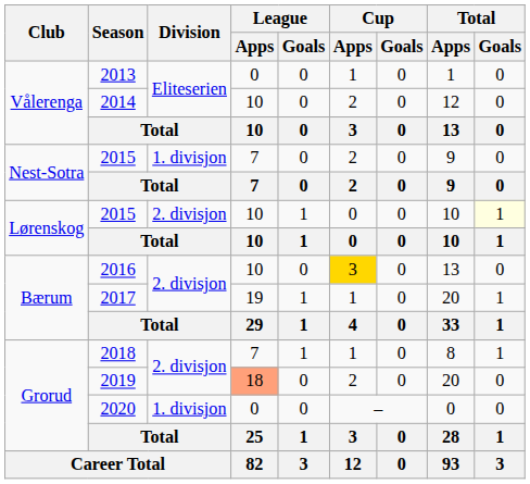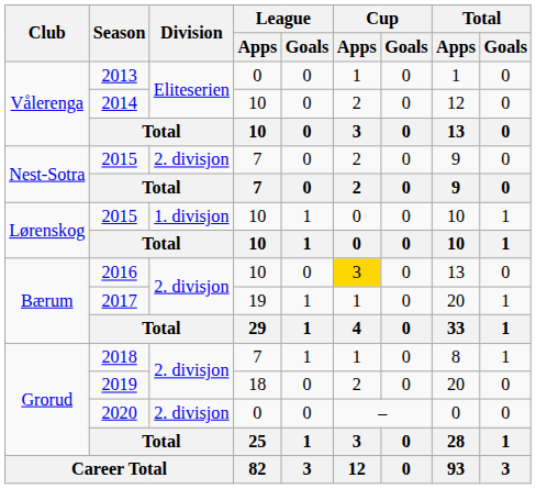 <table class="wikitable" style="text-align: center;">
 <tr>
 <th rowspan="2">Club</th>
 <th rowspan="2">Season</th>
 <th rowspan="2">Division</th>
 <th colspan="2">League</th>
 <th colspan="2">Cup</th>
 <th colspan="2">Total</th>
 </tr>
 <tr>
 <th>Apps</th>
 <th>Goals</th>
 <th>Apps</th>
 <th>Goals</th>
 <th>Apps</th>
 <th>Goals</th>
 </tr>
 <tr>
 <td rowspan="3" valign="center"><a href='#'>Vålerenga</a></td>
 <td><a href='#'>2013</a></td>
 <td rowspan="2" valign="center"><a href='#'>Eliteserien</a></td>
 <td>0</td>
 <td>0</td>
 <td>1</td>
 <td>0</td>
 <td>1</td>
 <td>0</td>
 </tr>
 <tr>
 <td><a href='#'>2014</a></td>
 <td>10</td>
 <td>0</td>
 <td>2</td>
 <td>0</td>
 <td>12</td>
 <td>0</td>
 </tr>
 <tr>
 <th colspan="2">Total</th>
 <th>10</th>
 <th>0</th>
 <th>3</th>
 <th>0</th>
 <th>13</th>
 <th>0</th>
 </tr>
 <tr>
 <td rowspan="2" valign="center"><a href='#'>Nest-Sotra</a></td>
 <td><a href='#'>2015</a></td>
-<td rowspan="1" valign="center"><a href='#'>1. divisjon</a></td>
+<td rowspan="1" valign="center"><a href='#'>2. divisjon</a></td>
 <td>7</td>
 <td>0</td>
 <td>2</td>
 <td>0</td>
 <td>9</td>
 <td>0</td>
 </tr>
 <tr>
 <th colspan="2">Total</th>
 <th>7</th>
 <th>0</th>
 <th>2</th>
 <th>0</th>
 <th>9</th>
 <th>0</th>
 </tr>
 <tr>
 <td rowspan="2" valign="center"><a href='#'>Lørenskog</a></td>
 <td><a href='#'>2015</a></td>
-<td rowspan="1" valign="center"><a href='#'>2. divisjon</a></td>
+<td rowspan="1" valign="center"><a href='#'>1. divisjon</a></td>
 <td>10</td>
 <td>1</td>
 <td>0</td>
 <td>0</td>
 <td>10</td>
-<td style="background: lightyellow;">1</td>
+<td>1</td>
 </tr>
 <tr>
 <th colspan="2">Total</th>
 <th>10</th>
 <th>1</th>
 <th>0</th>
 <th>0</th>
 <th>10</th>
 <th>1</th>
 </tr>
 <tr>
 <td rowspan="3" valign="center"><a href='#'>Bærum</a></td>
 <td><a href='#'>2016</a></td>
 <td rowspan="2" valign="center"><a href='#'>2. divisjon</a></td>
 <td>10</td>
 <td>0</td>
 <td style="background: gold;">3</td>
 <td>0</td>
 <td>13</td>
 <td>0</td>
 </tr>
 <tr>
 <td><a href='#'>2017</a></td>
 <td>19</td>
 <td>1</td>
 <td>1</td>
 <td>0</td>
 <td>20</td>
 <td>1</td>
 </tr>
 <tr>
 <th colspan="2">Total</th>
 <th>29</th>
 <th>1</th>
 <th>4</th>
 <th>0</th>
 <th>33</th>
 <th>1</th>
 </tr>
 <tr>
 <td rowspan="4" valign="center"><a href='#'>Grorud</a></td>
 <td><a href='#'>2018</a></td>
 <td rowspan="2" valign="center"><a href='#'>2. divisjon</a></td>
 <td>7</td>
 <td>1</td>
 <td>1</td>
 <td>0</td>
 <td>8</td>
 <td>1</td>
 </tr>
 <tr>
 <td><a href='#'>2019</a></td>
-<td style="background: lightsalmon;">18</td>
+<td>18</td>
 <td>0</td>
 <td>2</td>
 <td>0</td>
 <td>20</td>
 <td>0</td>
 </tr>
 <tr>
 <td><a href='#'>2020</a></td>
-<td rowspan="1" valign="center"><a href='#'>1. divisjon</a></td>
+<td rowspan="1" valign="center"><a href='#'>2. divisjon</a></td>
 <td>0</td>
 <td>0</td>
 <td colspan=2>–</td>
 <td>0</td>
 <td>0</td>
 </tr>
 <tr>
 <th colspan="2">Total</th>
 <th>25</th>
 <th>1</th>
 <th>3</th>
 <th>0</th>
 <th>28</th>
 <th>1</th>
 </tr>
 <tr>
 <th colspan="3">Career Total</th>
 <th>82</th>
 <th>3</th>
 <th>12</th>
 <th>0</th>
 <th>93</th>
 <th>3</th>
 </tr>
 </table>
